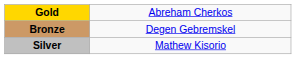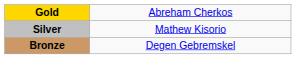 <table class="wikitable" style="text-align:center; " width="35%">
 <tr>
 <td bgcolor="gold"><strong>Gold</strong></td>
 <td><a href='#'>Abreham Cherkos</a><br>  <small><em></em></small></td>
 </tr>
 <tr>
+<td bgcolor="silver"><strong>Silver</strong></td>
+<td><a href='#'>Mathew Kisorio</a><br>  <small><em></em></small></td>
+</tr>
+<tr>
 <td bgcolor="CC9966"><strong>Bronze</strong></td>
 <td><a href='#'>Degen Gebremskel</a><br>  <small><em></em></small></td>
 </tr>
-<tr>
-<td bgcolor="silver"><strong>Silver</strong></td>
-<td><a href='#'>Mathew Kisorio</a><br>  <small><em></em></small></td>
-</tr>
 </table>
